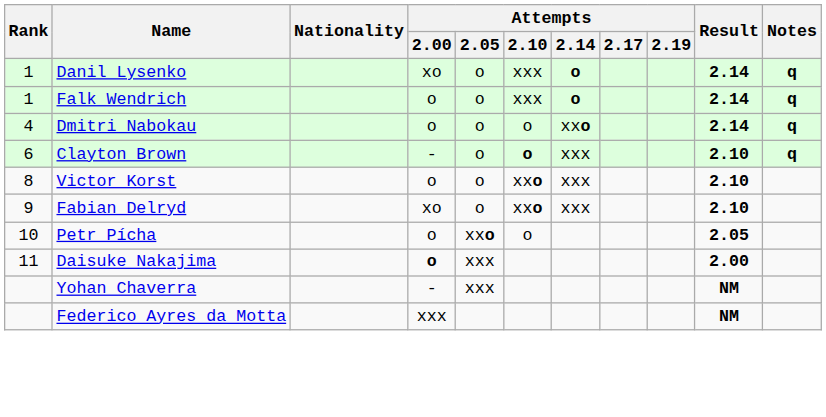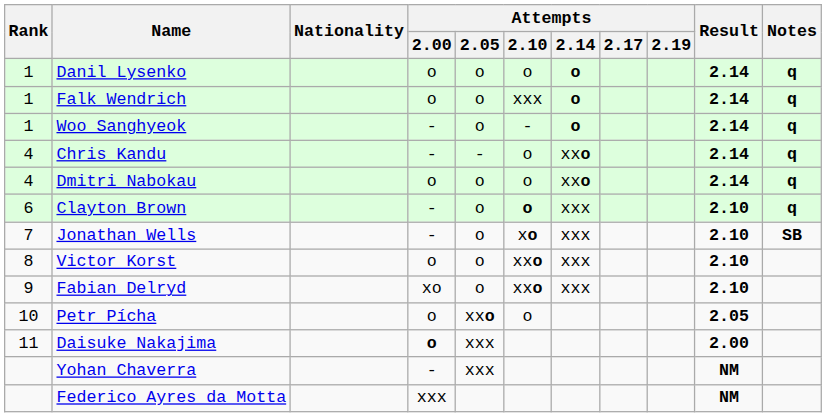 <table class="wikitable sortable" style="text-align:center">
 <tr>
 <th rowspan=2>Rank</th>
 <th rowspan=2>Name</th>
 <th rowspan=2>Nationality</th>
 <th colspan=6>Attempts</th>
 <th rowspan=2>Result</th>
 <th rowspan=2>Notes</th>
 </tr>
 <tr>
 <th>2.00</th>
 <th>2.05</th>
 <th>2.10</th>
 <th>2.14</th>
 <th>2.17</th>
 <th>2.19</th>
 </tr>
 <tr bgcolor=ddffdd>
 <td>1</td>
 <td align=left><a href='#'>Danil Lysenko</a></td>
 <td align=left></td>
-<td>xo</td>
 <td>o</td>
-<td>xxx</td>
+<td>o</td>
+<td>o</td>
 <td><strong>o</strong></td>
 <td></td>
 <td></td>
 <td><strong>2.14</strong></td>
 <td><strong>q</strong></td>
 </tr>
 <tr bgcolor=ddffdd>
 <td>1</td>
 <td align=left><a href='#'>Falk Wendrich</a></td>
 <td align=left></td>
 <td>o</td>
 <td>o</td>
 <td>xxx</td>
 <td><strong>o</strong></td>
+<td></td>
+<td></td>
+<td><strong>2.14</strong></td>
+<td><strong>q</strong></td>
+</tr>
+<tr bgcolor=ddffdd>
+<td>1</td>
+<td align=left><a href='#'>Woo Sanghyeok</a></td>
+<td align=left></td>
+<td>-</td>
+<td>o</td>
+<td>-</td>
+<td><strong>o</strong></td>
+<td></td>
+<td></td>
+<td><strong>2.14</strong></td>
+<td><strong>q</strong></td>
+</tr>
+<tr bgcolor=ddffdd>
+<td>4</td>
+<td align=left><a href='#'>Chris Kandu</a></td>
+<td align=left></td>
+<td>-</td>
+<td>-</td>
+<td>o</td>
+<td>xx<strong>o</strong></td>
 <td></td>
 <td></td>
 <td><strong>2.14</strong></td>
 <td><strong>q</strong></td>
 </tr>
 <tr bgcolor=ddffdd>
 <td>4</td>
 <td align=left><a href='#'>Dmitri Nabokau</a></td>
 <td align=left></td>
 <td>o</td>
 <td>o</td>
 <td>o</td>
 <td>xx<strong>o</strong></td>
 <td></td>
 <td></td>
 <td><strong>2.14</strong></td>
 <td><strong>q</strong></td>
 </tr>
 <tr bgcolor=ddffdd>
 <td>6</td>
 <td align=left><a href='#'>Clayton Brown</a></td>
 <td align=left></td>
 <td>-</td>
 <td>o</td>
 <td><strong>o</strong></td>
 <td>xxx</td>
 <td></td>
 <td></td>
 <td><strong>2.10</strong></td>
 <td><strong>q</strong></td>
+</tr>
+<tr>
+<td>7</td>
+<td align=left><a href='#'>Jonathan Wells</a></td>
+<td align=left></td>
+<td>-</td>
+<td>o</td>
+<td>x<strong>o</strong></td>
+<td>xxx</td>
+<td></td>
+<td></td>
+<td><strong>2.10</strong></td>
+<td><strong>SB</strong></td>
 </tr>
 <tr>
 <td>8</td>
 <td align=left><a href='#'>Victor Korst</a></td>
 <td align=left></td>
 <td>o</td>
 <td>o</td>
 <td>xx<strong>o</strong></td>
 <td>xxx</td>
 <td></td>
 <td></td>
 <td><strong>2.10</strong></td>
 <td></td>
 </tr>
 <tr>
 <td>9</td>
 <td align=left><a href='#'>Fabian Delryd</a></td>
 <td align=left></td>
 <td>xo</td>
 <td>o</td>
 <td>xx<strong>o</strong></td>
 <td>xxx</td>
 <td></td>
 <td></td>
 <td><strong>2.10</strong></td>
 <td></td>
 </tr>
 <tr>
 <td>10</td>
 <td align=left><a href='#'>Petr Pícha</a></td>
 <td align=left></td>
 <td>o</td>
 <td>xx<strong>o</strong></td>
 <td>o</td>
 <td></td>
 <td></td>
 <td></td>
 <td><strong>2.05</strong></td>
 <td></td>
 </tr>
 <tr>
 <td>11</td>
 <td align=left><a href='#'>Daisuke Nakajima</a></td>
 <td align=left></td>
 <td><strong>o</strong></td>
 <td>xxx</td>
 <td></td>
 <td></td>
 <td></td>
 <td></td>
 <td><strong>2.00</strong></td>
 <td></td>
 </tr>
 <tr>
 <td></td>
 <td align=left><a href='#'>Yohan Chaverra</a></td>
 <td align=left></td>
 <td>-</td>
 <td>xxx</td>
 <td></td>
 <td></td>
 <td></td>
 <td></td>
 <td><strong>NM</strong></td>
 <td></td>
 </tr>
 <tr>
 <td></td>
 <td align=left><a href='#'>Federico Ayres da Motta</a></td>
 <td align=left></td>
 <td>xxx</td>
 <td></td>
 <td></td>
 <td></td>
 <td></td>
 <td></td>
 <td><strong>NM</strong></td>
 <td></td>
 </tr>
 </table>
